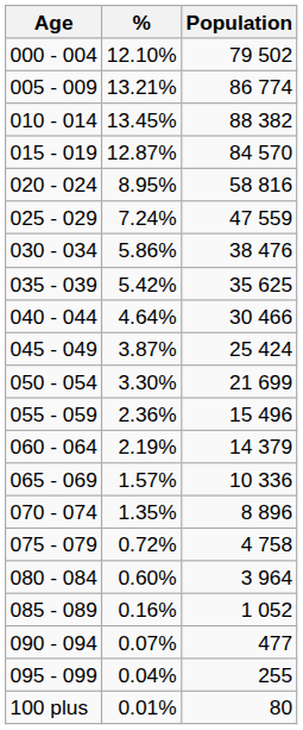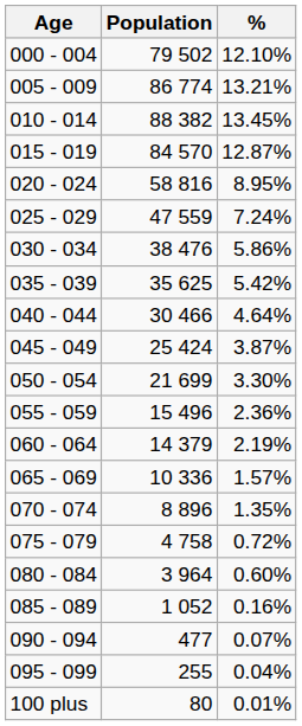 <table class="wikitable" style="font-size: 95%; text-align: right">
 <tr>
 <th>Age</th>
+<th>Population</th>
 <th>%</th>
-<th>Population</th>
 </tr>
 <tr>
 <td align=left>000 - 004</td>
+<td>79 502</td>
 <td>12.10%</td>
-<td>79 502</td>
 </tr>
 <tr>
 <td align=left>005 - 009</td>
+<td>86 774</td>
 <td>13.21%</td>
-<td>86 774</td>
 </tr>
 <tr>
 <td align=left>010 - 014</td>
+<td>88 382</td>
 <td>13.45%</td>
-<td>88 382</td>
 </tr>
 <tr>
 <td align=left>015 - 019</td>
+<td>84 570</td>
 <td>12.87%</td>
-<td>84 570</td>
 </tr>
 <tr>
 <td align=left>020 - 024</td>
+<td>58 816</td>
 <td>8.95%</td>
-<td>58 816</td>
 </tr>
 <tr>
 <td align=left>025 - 029</td>
+<td>47 559</td>
 <td>7.24%</td>
-<td>47 559</td>
 </tr>
 <tr>
 <td align=left>030 - 034</td>
+<td>38 476</td>
 <td>5.86%</td>
-<td>38 476</td>
 </tr>
 <tr>
 <td align=left>035 - 039</td>
+<td>35 625</td>
 <td>5.42%</td>
-<td>35 625</td>
 </tr>
 <tr>
 <td align=left>040 - 044</td>
+<td>30 466</td>
 <td>4.64%</td>
-<td>30 466</td>
 </tr>
 <tr>
 <td align=left>045 - 049</td>
+<td>25 424</td>
 <td>3.87%</td>
-<td>25 424</td>
 </tr>
 <tr>
 <td align=left>050 - 054</td>
+<td>21 699</td>
 <td>3.30%</td>
-<td>21 699</td>
 </tr>
 <tr>
 <td align=left>055 - 059</td>
+<td>15 496</td>
 <td>2.36%</td>
-<td>15 496</td>
 </tr>
 <tr>
 <td align=left>060 - 064</td>
+<td>14 379</td>
 <td>2.19%</td>
-<td>14 379</td>
 </tr>
 <tr>
 <td align=left>065 - 069</td>
+<td>10 336</td>
 <td>1.57%</td>
-<td>10 336</td>
 </tr>
 <tr>
 <td align=left>070 - 074</td>
+<td>8 896</td>
 <td>1.35%</td>
-<td>8 896</td>
 </tr>
 <tr>
 <td align=left>075 - 079</td>
+<td>4 758</td>
 <td>0.72%</td>
-<td>4 758</td>
 </tr>
 <tr>
 <td align=left>080 - 084</td>
+<td>3 964</td>
 <td>0.60%</td>
-<td>3 964</td>
 </tr>
 <tr>
 <td align=left>085 - 089</td>
+<td>1 052</td>
 <td>0.16%</td>
-<td>1 052</td>
 </tr>
 <tr>
 <td align=left>090 - 094</td>
+<td>477</td>
 <td>0.07%</td>
-<td>477</td>
 </tr>
 <tr>
 <td align=left>095 - 099</td>
+<td>255</td>
 <td>0.04%</td>
-<td>255</td>
 </tr>
 <tr>
 <td align=left>100 plus</td>
+<td>80</td>
 <td>0.01%</td>
-<td>80</td>
 </tr>
 </table>
